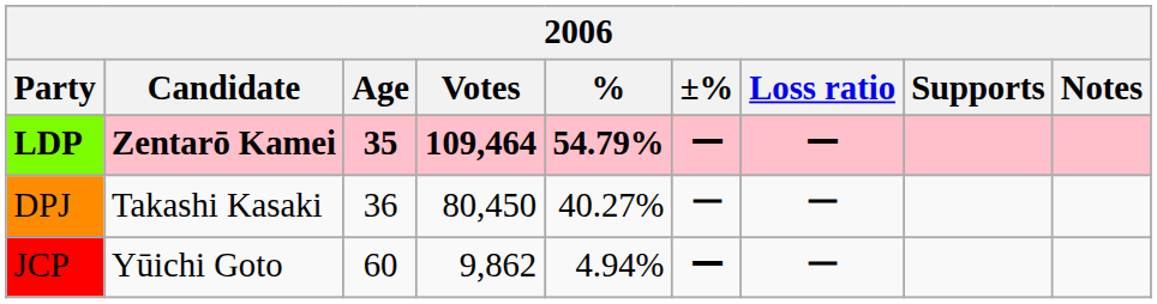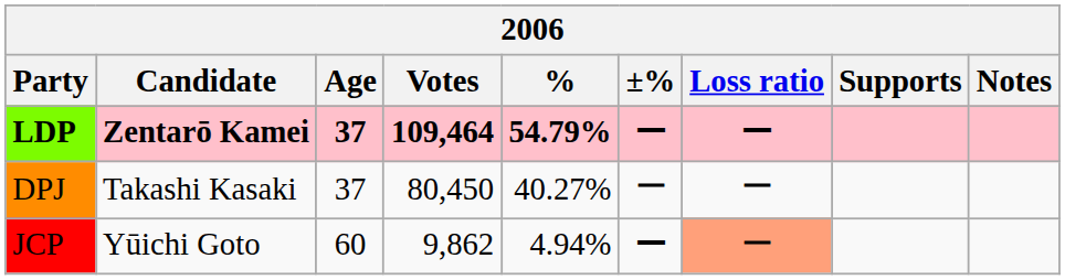 <table class="wikitable">
 <tr>
 <th colspan="9">2006</th>
 </tr>
 <tr>
 <th>Party</th>
 <th>Candidate</th>
 <th>Age</th>
 <th>Votes</th>
 <th>%</th>
 <th>±%</th>
 <th><a href='#'>Loss ratio</a></th>
 <th>Supports</th>
 <th>Notes</th>
 </tr>
 <tr>
 <td style="background:lawngreen;"><strong>LDP</strong></td>
 <td style="background:pink;"><strong>Zentarō Kamei</strong></td>
-<td style="background:pink;text-align:center"><strong>35</strong></td>
+<td style="background:pink;text-align:center"><strong>37</strong></td>
 <td style="background:pink;text-align:right"><strong>109,464</strong></td>
 <td style="background:pink;text-align:right"><strong>54.79%</strong></td>
 <td style="background:pink;text-align:center"><strong>ー</strong></td>
 <td style="background:pink;text-align:center"><strong>ー</strong></td>
 <td style="background:pink;"></td>
 <td style="background:pink;"></td>
 </tr>
 <tr>
 <td style="background:darkorange;">DPJ</td>
 <td>Takashi Kasaki</td>
-<td style="text-align:center">36</td>
+<td style="text-align:center">37</td>
 <td style="text-align:right">80,450</td>
 <td style="text-align:right">40.27%</td>
 <td style="text-align:center">ー</td>
 <td style="text-align:center">ー</td>
 <td></td>
 <td></td>
 </tr>
 <tr>
 <td style="background:red;">JCP</td>
 <td>Yūichi Goto</td>
 <td style="text-align:center">60</td>
 <td style="text-align:right">9,862</td>
 <td style="text-align:right">4.94%</td>
 <td style="text-align:center"><strong>ー</strong></td>
-<td style="text-align:center">ー</td>
+<td style="background: lightsalmon; text-align:center">ー</td>
 <td></td>
 <td></td>
 </tr>
 </table>
